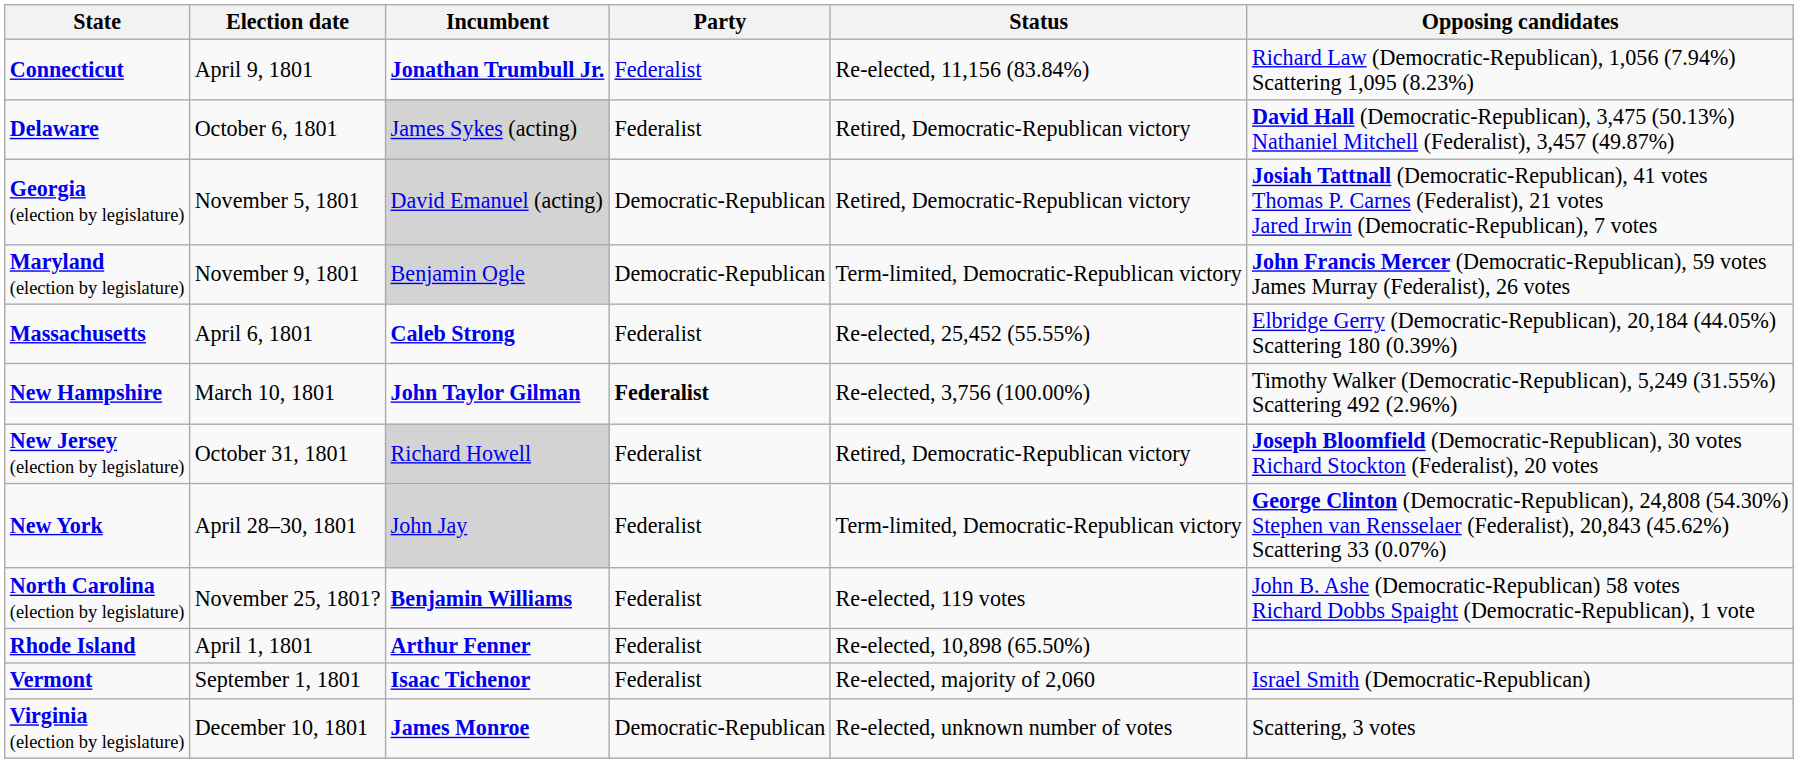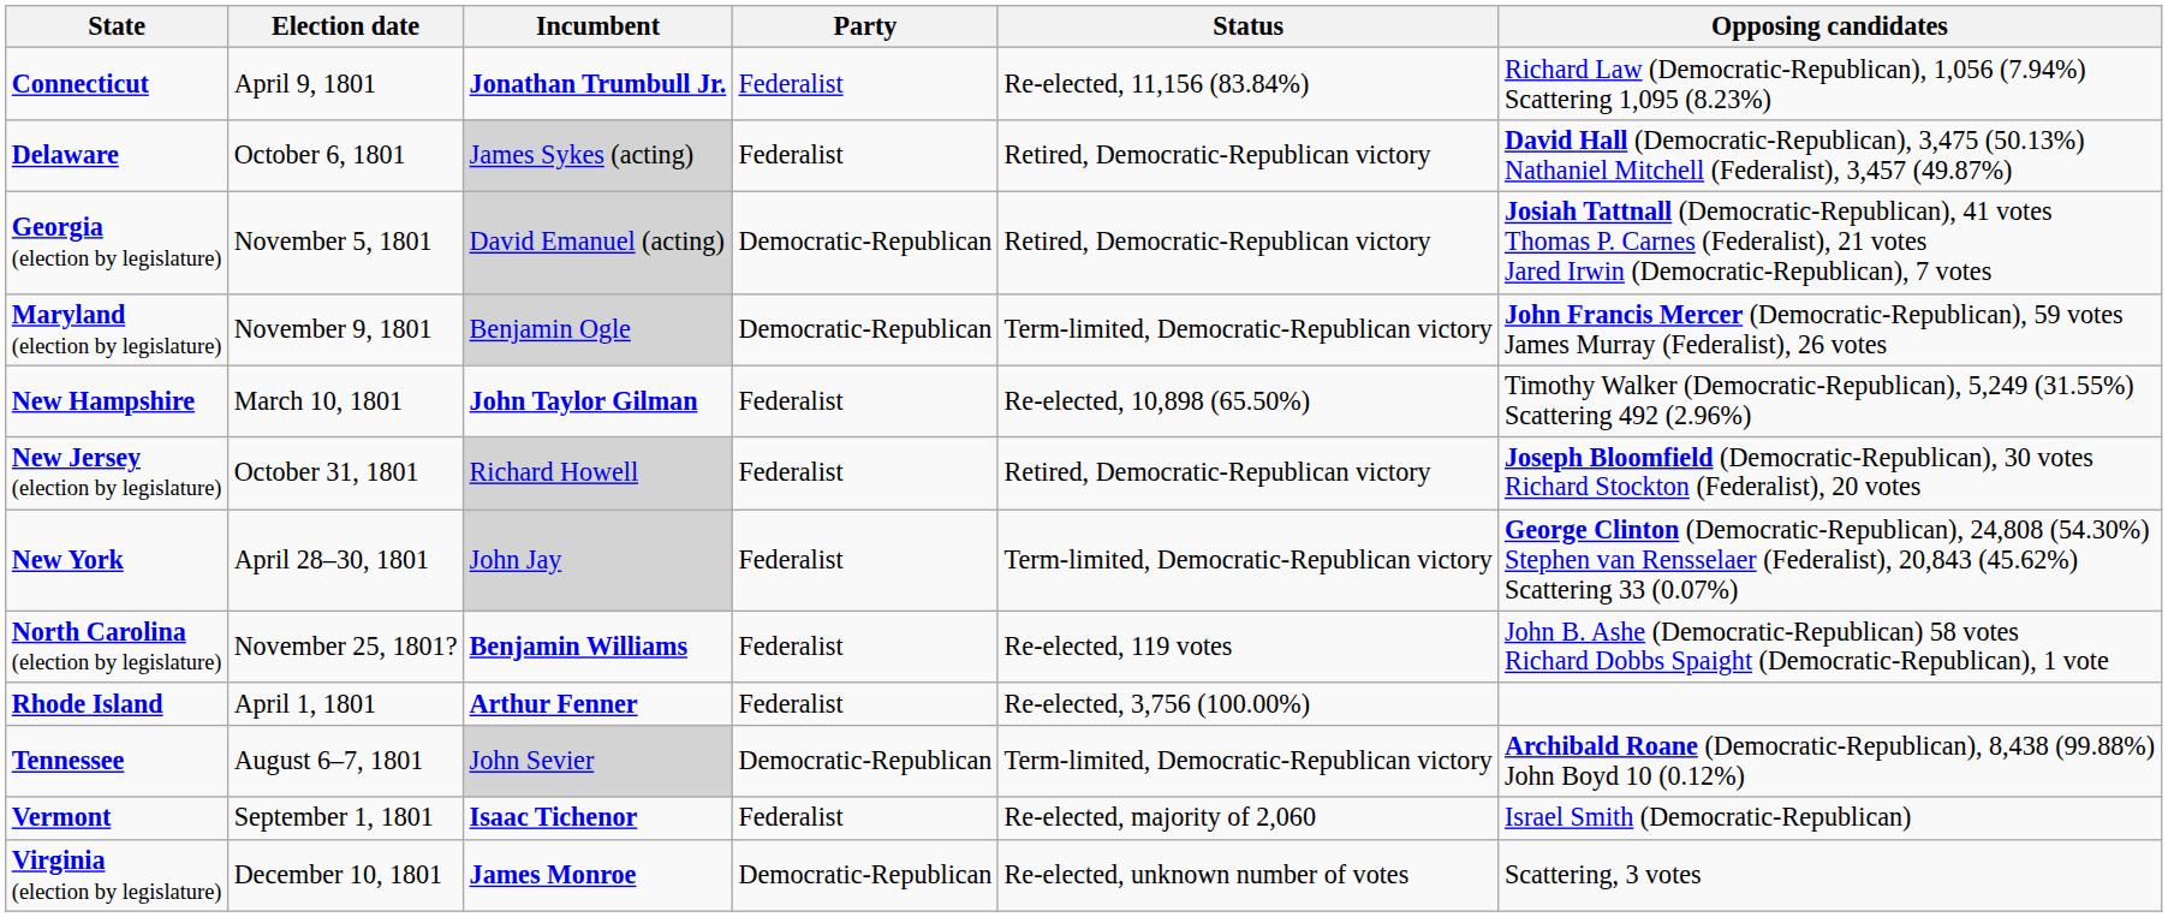 <table class="wikitable">
 <tr>
 <th>State</th>
 <th>Election date</th>
 <th>Incumbent</th>
 <th>Party</th>
 <th>Status</th>
 <th>Opposing candidates</th>
 </tr>
 <tr>
 <td><strong><a href='#'>Connecticut</a></strong></td>
 <td>April 9, 1801</td>
 <td><strong><a href='#'>Jonathan Trumbull Jr.</a></strong></td>
 <td><a href='#'>Federalist</a></td>
 <td>Re-elected, 11,156 (83.84%)</td>
 <td><a href='#'>Richard Law</a> (Democratic-Republican), 1,056 (7.94%)<br>Scattering 1,095 (8.23%)<br></td>
 </tr>
 <tr>
 <td><strong><a href='#'>Delaware</a></strong></td>
 <td>October 6, 1801</td>
 <td bgcolor="lightgrey"><a href='#'>James Sykes</a> (acting)</td>
 <td>Federalist</td>
 <td>Retired, Democratic-Republican victory</td>
 <td><strong><a href='#'>David Hall</a></strong> (Democratic-Republican), 3,475 (50.13%)<br><a href='#'>Nathaniel Mitchell</a> (Federalist), 3,457 (49.87%)<br></td>
 </tr>
 <tr>
 <td><strong><a href='#'>Georgia</a></strong><br><small>(election by legislature)</small></td>
 <td>November 5, 1801</td>
 <td bgcolor="lightgrey"><a href='#'>David Emanuel</a> (acting)</td>
 <td>Democratic-Republican</td>
 <td>Retired, Democratic-Republican victory</td>
 <td><strong><a href='#'>Josiah Tattnall</a></strong> (Democratic-Republican), 41 votes<br><a href='#'>Thomas P. Carnes</a> (Federalist), 21 votes<br><a href='#'>Jared Irwin</a> (Democratic-Republican), 7 votes<br></td>
 </tr>
 <tr>
 <td><strong><a href='#'>Maryland</a></strong><br><small>(election by legislature)</small></td>
 <td>November 9, 1801</td>
 <td bgcolor="lightgrey"><a href='#'>Benjamin Ogle</a></td>
 <td>Democratic-Republican</td>
 <td>Term-limited, Democratic-Republican victory</td>
 <td><strong><a href='#'>John Francis Mercer</a></strong> (Democratic-Republican), 59 votes<br>James Murray (Federalist), 26 votes<br></td>
 </tr>
 <tr>
-<td><strong><a href='#'>Massachusetts</a></strong></td>
-<td>April 6, 1801</td>
-<td><strong><a href='#'>Caleb Strong</a></strong></td>
-<td>Federalist</td>
-<td>Re-elected, 25,452 (55.55%)</td>
-<td><a href='#'>Elbridge Gerry</a> (Democratic-Republican), 20,184 (44.05%)<br>Scattering 180 (0.39%)<br></td>
-</tr>
-<tr>
 <td><strong><a href='#'>New Hampshire</a></strong></td>
 <td>March 10, 1801</td>
 <td><strong><a href='#'>John Taylor Gilman</a></strong></td>
-<td><strong>Federalist</strong></td>
-<td>Re-elected, 3,756 (100.00%)<br></td>
+<td>Federalist</td>
+<td>Re-elected, 10,898 (65.50%)</td>
 <td>Timothy Walker (Democratic-Republican), 5,249 (31.55%)<br>Scattering 492 (2.96%)<br></td>
 </tr>
 <tr>
 <td><strong><a href='#'>New Jersey</a></strong><br><small>(election by legislature)</small></td>
 <td>October 31, 1801</td>
 <td bgcolor="lightgrey"><a href='#'>Richard Howell</a></td>
 <td>Federalist</td>
 <td>Retired, Democratic-Republican victory</td>
 <td><strong><a href='#'>Joseph Bloomfield</a></strong> (Democratic-Republican), 30 votes<br><a href='#'>Richard Stockton</a> (Federalist), 20 votes<br></td>
 </tr>
 <tr>
 <td><strong><a href='#'>New York</a></strong></td>
 <td>April 28–30, 1801</td>
 <td bgcolor="lightgrey"><a href='#'>John Jay</a></td>
 <td>Federalist</td>
 <td>Term-limited, Democratic-Republican victory</td>
 <td><strong><a href='#'>George Clinton</a></strong> (Democratic-Republican), 24,808 (54.30%)<br><a href='#'>Stephen van Rensselaer</a> (Federalist), 20,843 (45.62%)<br>Scattering 33 (0.07%)<br></td>
 </tr>
 <tr>
 <td><strong><a href='#'>North Carolina</a></strong><br><small>(election by legislature)</small></td>
 <td>November 25, 1801?</td>
 <td><strong><a href='#'>Benjamin Williams</a></strong></td>
 <td>Federalist<br></td>
 <td>Re-elected, 119 votes</td>
 <td><a href='#'>John B. Ashe</a> (Democratic-Republican) 58 votes<br><a href='#'>Richard Dobbs Spaight</a> (Democratic-Republican), 1 vote<br></td>
 </tr>
 <tr>
 <td><strong><a href='#'>Rhode Island</a></strong></td>
 <td>April 1, 1801</td>
 <td><strong><a href='#'>Arthur Fenner</a></strong></td>
 <td>Federalist</td>
-<td>Re-elected, 10,898 (65.50%)</td>
+<td>Re-elected, 3,756 (100.00%)<br></td>
 <td></td>
+</tr>
+<tr>
+<td><strong><a href='#'>Tennessee</a></strong></td>
+<td>August 6–7, 1801</td>
+<td bgcolor="lightgrey"><a href='#'>John Sevier</a></td>
+<td>Democratic-Republican</td>
+<td>Term-limited, Democratic-Republican victory</td>
+<td><strong><a href='#'>Archibald Roane</a></strong> (Democratic-Republican), 8,438 (99.88%)<br>John Boyd 10 (0.12%)<br></td>
 </tr>
 <tr>
 <td><strong><a href='#'>Vermont</a></strong></td>
 <td>September 1, 1801</td>
 <td><strong><a href='#'>Isaac Tichenor</a></strong></td>
 <td>Federalist</td>
 <td>Re-elected, majority of 2,060</td>
 <td><a href='#'>Israel Smith</a> (Democratic-Republican)<br></td>
 </tr>
 <tr>
 <td><strong><a href='#'>Virginia</a></strong><br><small>(election by legislature)</small></td>
 <td>December 10, 1801</td>
 <td><strong><a href='#'>James Monroe</a></strong></td>
 <td>Democratic-Republican</td>
 <td>Re-elected, unknown number of votes<br></td>
 <td>Scattering, 3 votes<br></td>
 </tr>
 </table>
